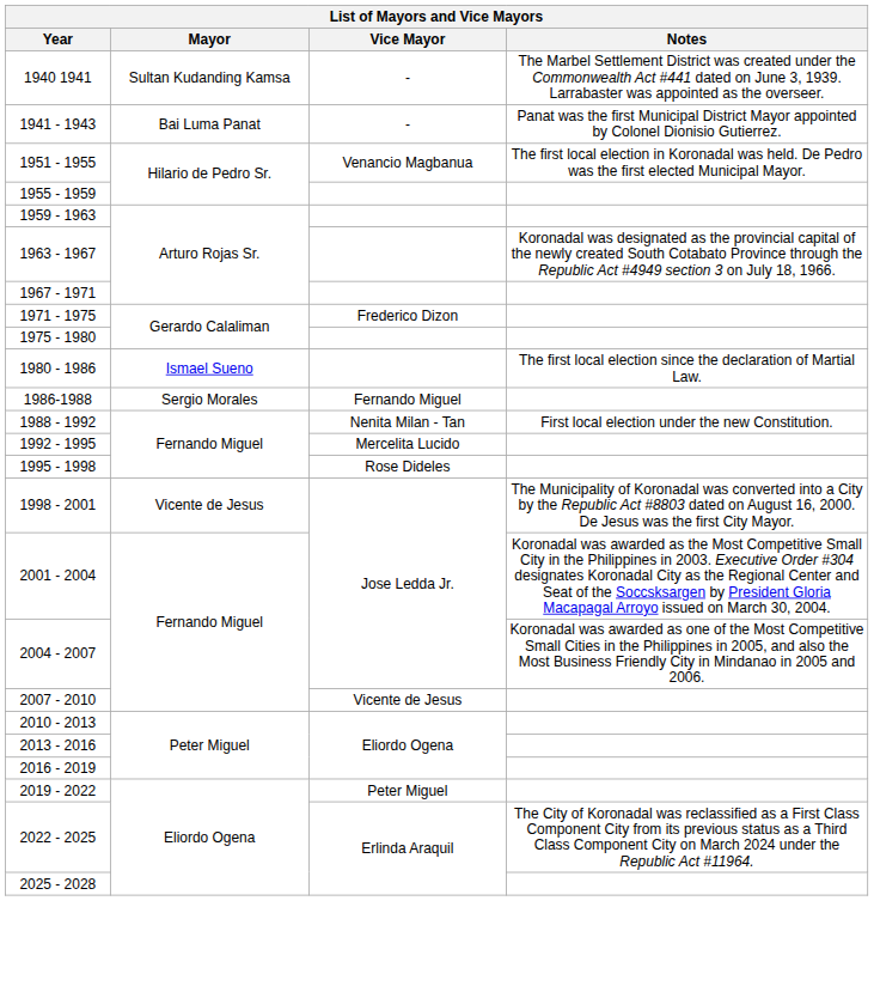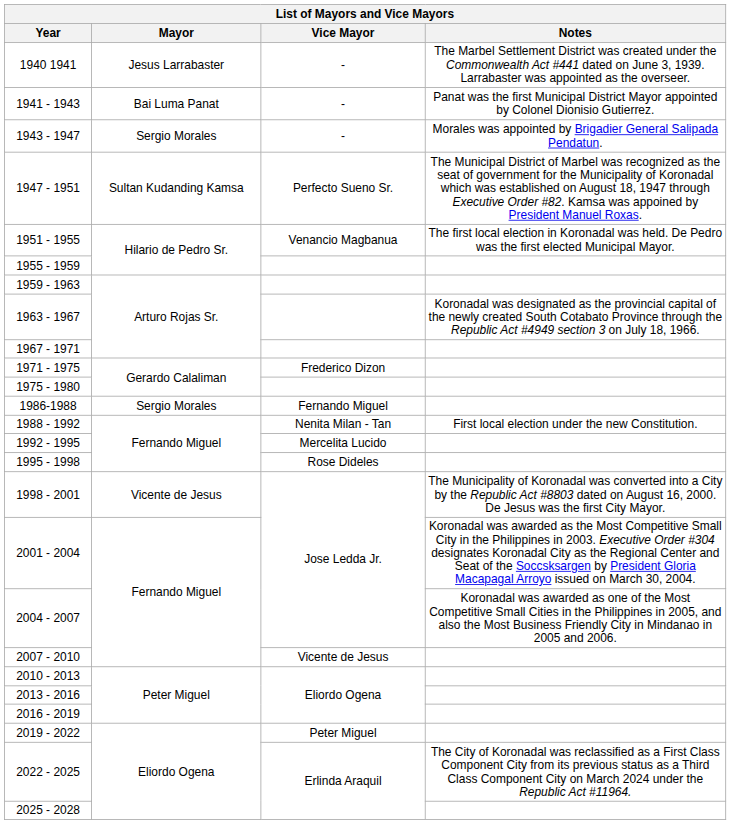 <table class="wikitable" style="background: white; font-size: 90%;">
 <tr>
 <th colspan="4">List of Mayors and Vice Mayors</th>
 </tr>
 <tr>
 <th width="4%" bgcolor="#DFCCF1">Year</th>
 <th width="8%" bgcolor="#DFCCF1">Mayor</th>
 <th width="8%" bgcolor="#DFCCF1">Vice Mayor</th>
 <th width="15%" bgcolor="#DFCCF1">Notes</th>
 </tr>
 <tr>
 <td align="center">1940 1941</td>
-<td align="center">Sultan Kudanding Kamsa</td>
+<td align="center">Jesus Larrabaster</td>
 <td align="center">-</td>
 <td align="center">The Marbel Settlement District was created under the <em>Commonwealth Act #441</em> dated on June 3, 1939. Larrabaster was appointed as the overseer.</td>
 </tr>
 <tr>
 <td align="center">1941 - 1943</td>
 <td align="center">Bai Luma Panat</td>
 <td align="center">-</td>
 <td align="center">Panat was the first Municipal District Mayor appointed by Colonel Dionisio Gutierrez.</td>
+</tr>
+<tr>
+<td align="center">1943 - 1947</td>
+<td align="center">Sergio Morales</td>
+<td align="center">-</td>
+<td align="center">Morales was appointed by <a href='#'>Brigadier General Salipada Pendatun</a>.</td>
+</tr>
+<tr>
+<td align="center">1947 - 1951</td>
+<td align="center">Sultan Kudanding Kamsa</td>
+<td align="center">Perfecto Sueno Sr.</td>
+<td align="center">The Municipal District of Marbel was recognized as the seat of government for the Municipality of Koronadal which was established on August 18, 1947 through <em>Executive Order #82</em>. Kamsa was appoined by <a href='#'>President Manuel Roxas</a>.</td>
 </tr>
 <tr>
 <td align="center">1951 - 1955</td>
 <td rowspan="2" align="center">Hilario de Pedro Sr.</td>
 <td align="center">Venancio Magbanua</td>
 <td align="center">The first local election in Koronadal was held. De Pedro was the first elected Municipal Mayor.</td>
 </tr>
 <tr>
 <td align="center">1955 - 1959</td>
 <td align="center"></td>
 <td align="center"></td>
 </tr>
 <tr>
 <td align="center">1959 - 1963</td>
 <td rowspan="3" align="center">Arturo Rojas Sr.</td>
 <td align="center"></td>
 <td align="center"></td>
 </tr>
 <tr>
 <td align="center">1963 - 1967</td>
 <td align="center"></td>
 <td align="center">Koronadal was designated as the provincial capital of the newly created South Cotabato Province through the <em>Republic Act #4949 section 3</em> on July 18, 1966.</td>
 </tr>
 <tr>
 <td align="center">1967 - 1971</td>
 <td align="center"></td>
 <td align="center"></td>
 </tr>
 <tr>
 <td align="center">1971 - 1975</td>
 <td rowspan="2" align="center">Gerardo Calaliman</td>
 <td align="center">Frederico Dizon</td>
 <td align="center"></td>
 </tr>
 <tr>
 <td align="center">1975 - 1980</td>
 <td align="center"></td>
 <td align="center"></td>
-</tr>
-<tr>
-<td align="center">1980 - 1986</td>
-<td align="center"><a href='#'>Ismael Sueno</a></td>
-<td align="center"></td>
-<td align="center">The first local election since the declaration of Martial Law.</td>
 </tr>
 <tr>
 <td align="center">1986-1988</td>
 <td align="center">Sergio Morales</td>
 <td align="center">Fernando Miguel</td>
 <td align="center"></td>
 </tr>
 <tr>
 <td align="center">1988 - 1992</td>
 <td rowspan="3" align="center">Fernando Miguel</td>
 <td align="center">Nenita Milan - Tan</td>
 <td align="center">First local election under the new Constitution.</td>
 </tr>
 <tr>
 <td align="center">1992 - 1995</td>
 <td align="center">Mercelita Lucido</td>
 <td align="center"></td>
 </tr>
 <tr>
 <td align="center">1995 - 1998</td>
 <td align="center">Rose Dideles</td>
 <td align="center"></td>
 </tr>
 <tr>
 <td align="center">1998 - 2001</td>
 <td align="center">Vicente de Jesus</td>
 <td rowspan="3" align="center">Jose Ledda Jr.</td>
 <td align="center">The Municipality of Koronadal was converted into a City by the <em>Republic Act #8803</em> dated on August 16, 2000. De Jesus was the first City Mayor.</td>
 </tr>
 <tr>
 <td align="center">2001 - 2004</td>
 <td rowspan="3" align="center">Fernando Miguel</td>
 <td align="center">Koronadal was awarded as the Most Competitive Small City in the Philippines in 2003. <em>Executive Order</em> <em>#304</em> designates Koronadal City as the Regional Center and Seat of the <a href='#'>Soccsksargen</a> by <a href='#'>President Gloria Macapagal Arroyo</a> issued on March 30, 2004.</td>
 </tr>
 <tr>
 <td align="center">2004 - 2007</td>
 <td align="center">Koronadal was awarded as one of the Most Competitive Small Cities in the Philippines in 2005, and also the Most Business Friendly City in Mindanao in 2005 and 2006.</td>
 </tr>
 <tr>
 <td align="center">2007 - 2010</td>
 <td align="center">Vicente de Jesus</td>
 <td align="center"></td>
 </tr>
 <tr>
 <td align="center">2010 - 2013</td>
 <td rowspan="3" align="center">Peter Miguel</td>
 <td rowspan="3" align="center">Eliordo Ogena</td>
 <td align="center"></td>
 </tr>
 <tr>
 <td align="center">2013 - 2016</td>
 <td align="center"></td>
 </tr>
 <tr>
 <td align="center">2016 - 2019</td>
 <td align="center"></td>
 </tr>
 <tr>
 <td align="center">2019 - 2022</td>
 <td rowspan="3" align="center">Eliordo Ogena</td>
 <td align="center">Peter Miguel</td>
 <td align="center"></td>
 </tr>
 <tr>
 <td align="center">2022 - 2025</td>
 <td rowspan="2" align="center">Erlinda Araquil</td>
 <td align="center">The City of Koronadal was reclassified as a First Class Component City from its previous status as a Third Class Component City on March 2024 under the <em>Republic Act #11964.</em></td>
 </tr>
 <tr>
 <td align="center">2025 - 2028</td>
 <td align="center"></td>
 </tr>
 </table>
